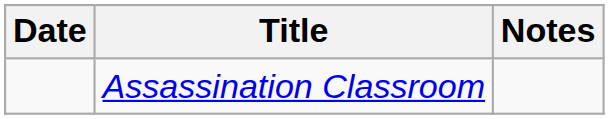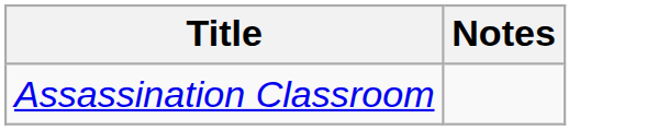 <table class="wikitable sortable">
 <tr>
-<th>Date</th>
 <th>Title</th>
 <th>Notes</th>
 </tr>
 <tr>
-<td></td>
 <td><em><a href='#'>Assassination Classroom</a></em></td>
 <td></td>
 </tr>
 </table>
